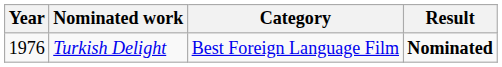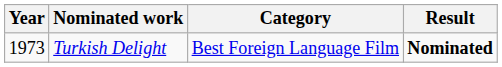 <table class="wikitable">
 <tr>
 <th>Year</th>
 <th>Nominated work</th>
 <th>Category</th>
 <th>Result</th>
 </tr>
 <tr>
-<td>1976</td>
+<td>1973</td>
 <td><a href='#'><em>Turkish Delight</em></a></td>
 <td><a href='#'>Best Foreign Language Film</a></td>
 <td><strong>Nominated</strong></td>
 </tr>
 </table>
